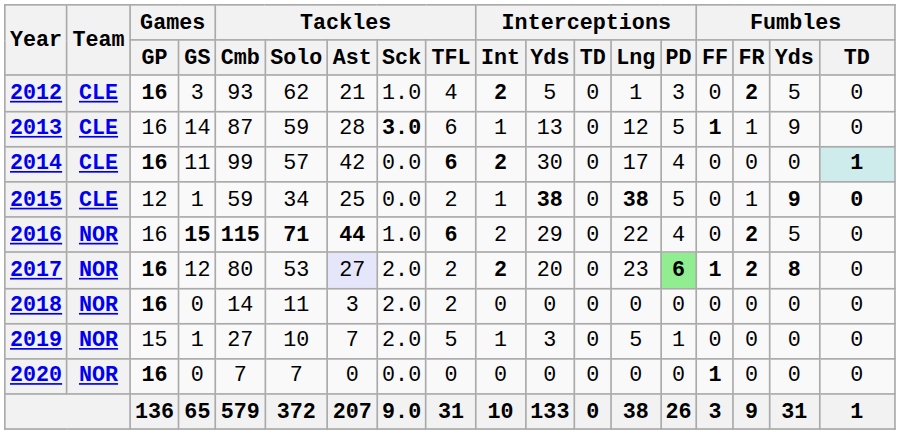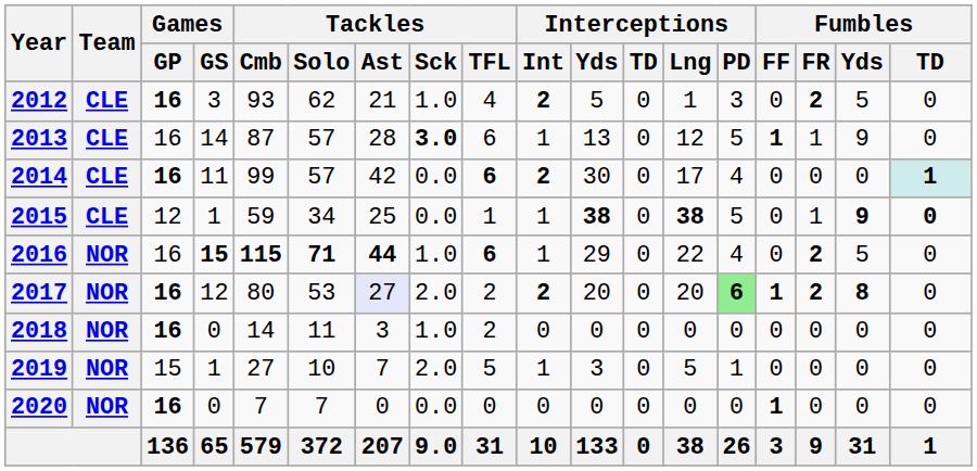 <table class="wikitable" style="text-align:center">
 <tr>
 <th rowspan="2">Year</th>
 <th rowspan="2">Team</th>
 <th colspan="2">Games</th>
 <th colspan="5">Tackles</th>
 <th colspan="5">Interceptions</th>
 <th colspan="4">Fumbles</th>
 </tr>
 <tr>
 <th>GP</th>
 <th>GS</th>
 <th>Cmb</th>
 <th>Solo</th>
 <th>Ast</th>
 <th>Sck</th>
 <th>TFL</th>
 <th>Int</th>
 <th>Yds</th>
 <th>TD</th>
 <th>Lng</th>
 <th>PD</th>
 <th>FF</th>
 <th>FR</th>
 <th>Yds</th>
 <th>TD</th>
 </tr>
 <tr>
 <th><a href='#'>2012</a></th>
 <th><a href='#'>CLE</a></th>
 <td><strong>16</strong></td>
 <td>3</td>
 <td>93</td>
 <td>62</td>
 <td>21</td>
 <td>1.0</td>
 <td>4</td>
 <td><strong>2</strong></td>
 <td>5</td>
 <td>0</td>
 <td>1</td>
 <td>3</td>
 <td>0</td>
 <td><strong>2</strong></td>
 <td>5</td>
 <td>0</td>
 </tr>
 <tr>
 <th><a href='#'>2013</a></th>
 <th><a href='#'>CLE</a></th>
 <td>16</td>
 <td>14</td>
 <td>87</td>
-<td>59</td>
+<td>57</td>
 <td>28</td>
 <td><strong>3.0</strong></td>
 <td>6</td>
 <td>1</td>
 <td>13</td>
 <td>0</td>
 <td>12</td>
 <td>5</td>
 <td><strong>1</strong></td>
 <td>1</td>
 <td>9</td>
 <td>0</td>
 </tr>
 <tr>
 <th><a href='#'>2014</a></th>
 <th><a href='#'>CLE</a></th>
 <td><strong>16</strong></td>
 <td>11</td>
 <td>99</td>
 <td>57</td>
 <td>42</td>
 <td>0.0</td>
 <td><strong>6</strong></td>
 <td><strong>2</strong></td>
 <td>30</td>
 <td>0</td>
 <td>17</td>
 <td>4</td>
 <td>0</td>
 <td>0</td>
 <td>0</td>
 <td style="background:#cfecec; width:3em;"><strong>1</strong></td>
 </tr>
 <tr>
 <th><a href='#'>2015</a></th>
 <th><a href='#'>CLE</a></th>
 <td>12</td>
 <td>1</td>
 <td>59</td>
 <td>34</td>
 <td>25</td>
 <td>0.0</td>
-<td>2</td>
+<td>1</td>
 <td>1</td>
 <td><strong>38</strong></td>
 <td>0</td>
 <td><strong>38</strong></td>
 <td>5</td>
 <td>0</td>
 <td>1</td>
 <td><strong>9</strong></td>
 <td><strong>0</strong></td>
 </tr>
 <tr>
 <th><a href='#'>2016</a></th>
 <th><a href='#'>NOR</a></th>
 <td>16</td>
 <td><strong>15</strong></td>
 <td><strong>115</strong></td>
 <td><strong>71</strong></td>
 <td><strong>44</strong></td>
 <td>1.0</td>
 <td><strong>6</strong></td>
-<td>2</td>
+<td>1</td>
 <td>29</td>
 <td>0</td>
 <td>22</td>
 <td>4</td>
 <td>0</td>
 <td><strong>2</strong></td>
 <td>5</td>
 <td>0</td>
 </tr>
 <tr>
 <th><a href='#'>2017</a></th>
 <th><a href='#'>NOR</a></th>
 <td><strong>16</strong></td>
 <td>12</td>
 <td>80</td>
 <td>53</td>
 <td style="background: lavender;">27</td>
 <td>2.0</td>
 <td>2</td>
 <td><strong>2</strong></td>
 <td>20</td>
 <td>0</td>
-<td>23</td>
+<td>20</td>
 <td style="background: lightgreen;"><strong>6</strong></td>
 <td><strong>1</strong></td>
 <td><strong>2</strong></td>
 <td><strong>8</strong></td>
 <td>0</td>
 </tr>
 <tr>
 <th><a href='#'>2018</a></th>
 <th><a href='#'>NOR</a></th>
 <td><strong>16</strong></td>
 <td>0</td>
 <td>14</td>
 <td>11</td>
 <td>3</td>
-<td>2.0</td>
+<td>1.0</td>
 <td>2</td>
 <td>0</td>
 <td>0</td>
 <td>0</td>
 <td>0</td>
 <td>0</td>
 <td>0</td>
 <td>0</td>
 <td>0</td>
 <td>0</td>
 </tr>
 <tr>
 <th><a href='#'>2019</a></th>
 <th><a href='#'>NOR</a></th>
 <td>15</td>
 <td>1</td>
 <td>27</td>
 <td>10</td>
 <td>7</td>
 <td>2.0</td>
 <td>5</td>
 <td>1</td>
 <td>3</td>
 <td>0</td>
 <td>5</td>
 <td>1</td>
 <td>0</td>
 <td>0</td>
 <td>0</td>
 <td>0</td>
 </tr>
 <tr>
 <th><a href='#'>2020</a></th>
 <th><a href='#'>NOR</a></th>
 <td><strong>16</strong></td>
 <td>0</td>
 <td>7</td>
 <td>7</td>
 <td>0</td>
 <td>0.0</td>
 <td>0</td>
 <td>0</td>
 <td>0</td>
 <td>0</td>
 <td>0</td>
 <td>0</td>
 <td><strong>1</strong></td>
 <td>0</td>
 <td>0</td>
 <td>0</td>
 </tr>
 <tr>
 <th colspan="2"></th>
 <th>136</th>
 <th>65</th>
 <th>579</th>
 <th>372</th>
 <th>207</th>
 <th>9.0</th>
 <th>31</th>
 <th>10</th>
 <th>133</th>
 <th>0</th>
 <th>38</th>
 <th>26</th>
 <th>3</th>
 <th>9</th>
 <th>31</th>
 <th>1</th>
 </tr>
 </table>
